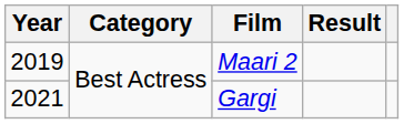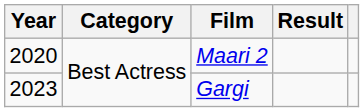 <table class="wikitable sortable plainrowheaders">
 <tr>
 <th scope="col">Year</th>
 <th scope="col">Category</th>
 <th scope="col">Film</th>
 <th scope="col">Result</th>
 <th scope="col" class="unsortable"></th>
 </tr>
 <tr>
-<td>2019</td>
+<td>2020</td>
 <td rowspan="2">Best Actress</td>
 <td><em><a href='#'>Maari 2</a></em></td>
 <td></td>
 <td style="text-align:center;"></td>
 </tr>
 <tr>
-<td>2021</td>
+<td>2023</td>
 <td><em><a href='#'>Gargi</a></em></td>
 <td></td>
 <td style="text-align:center;"></td>
 </tr>
 </table>
